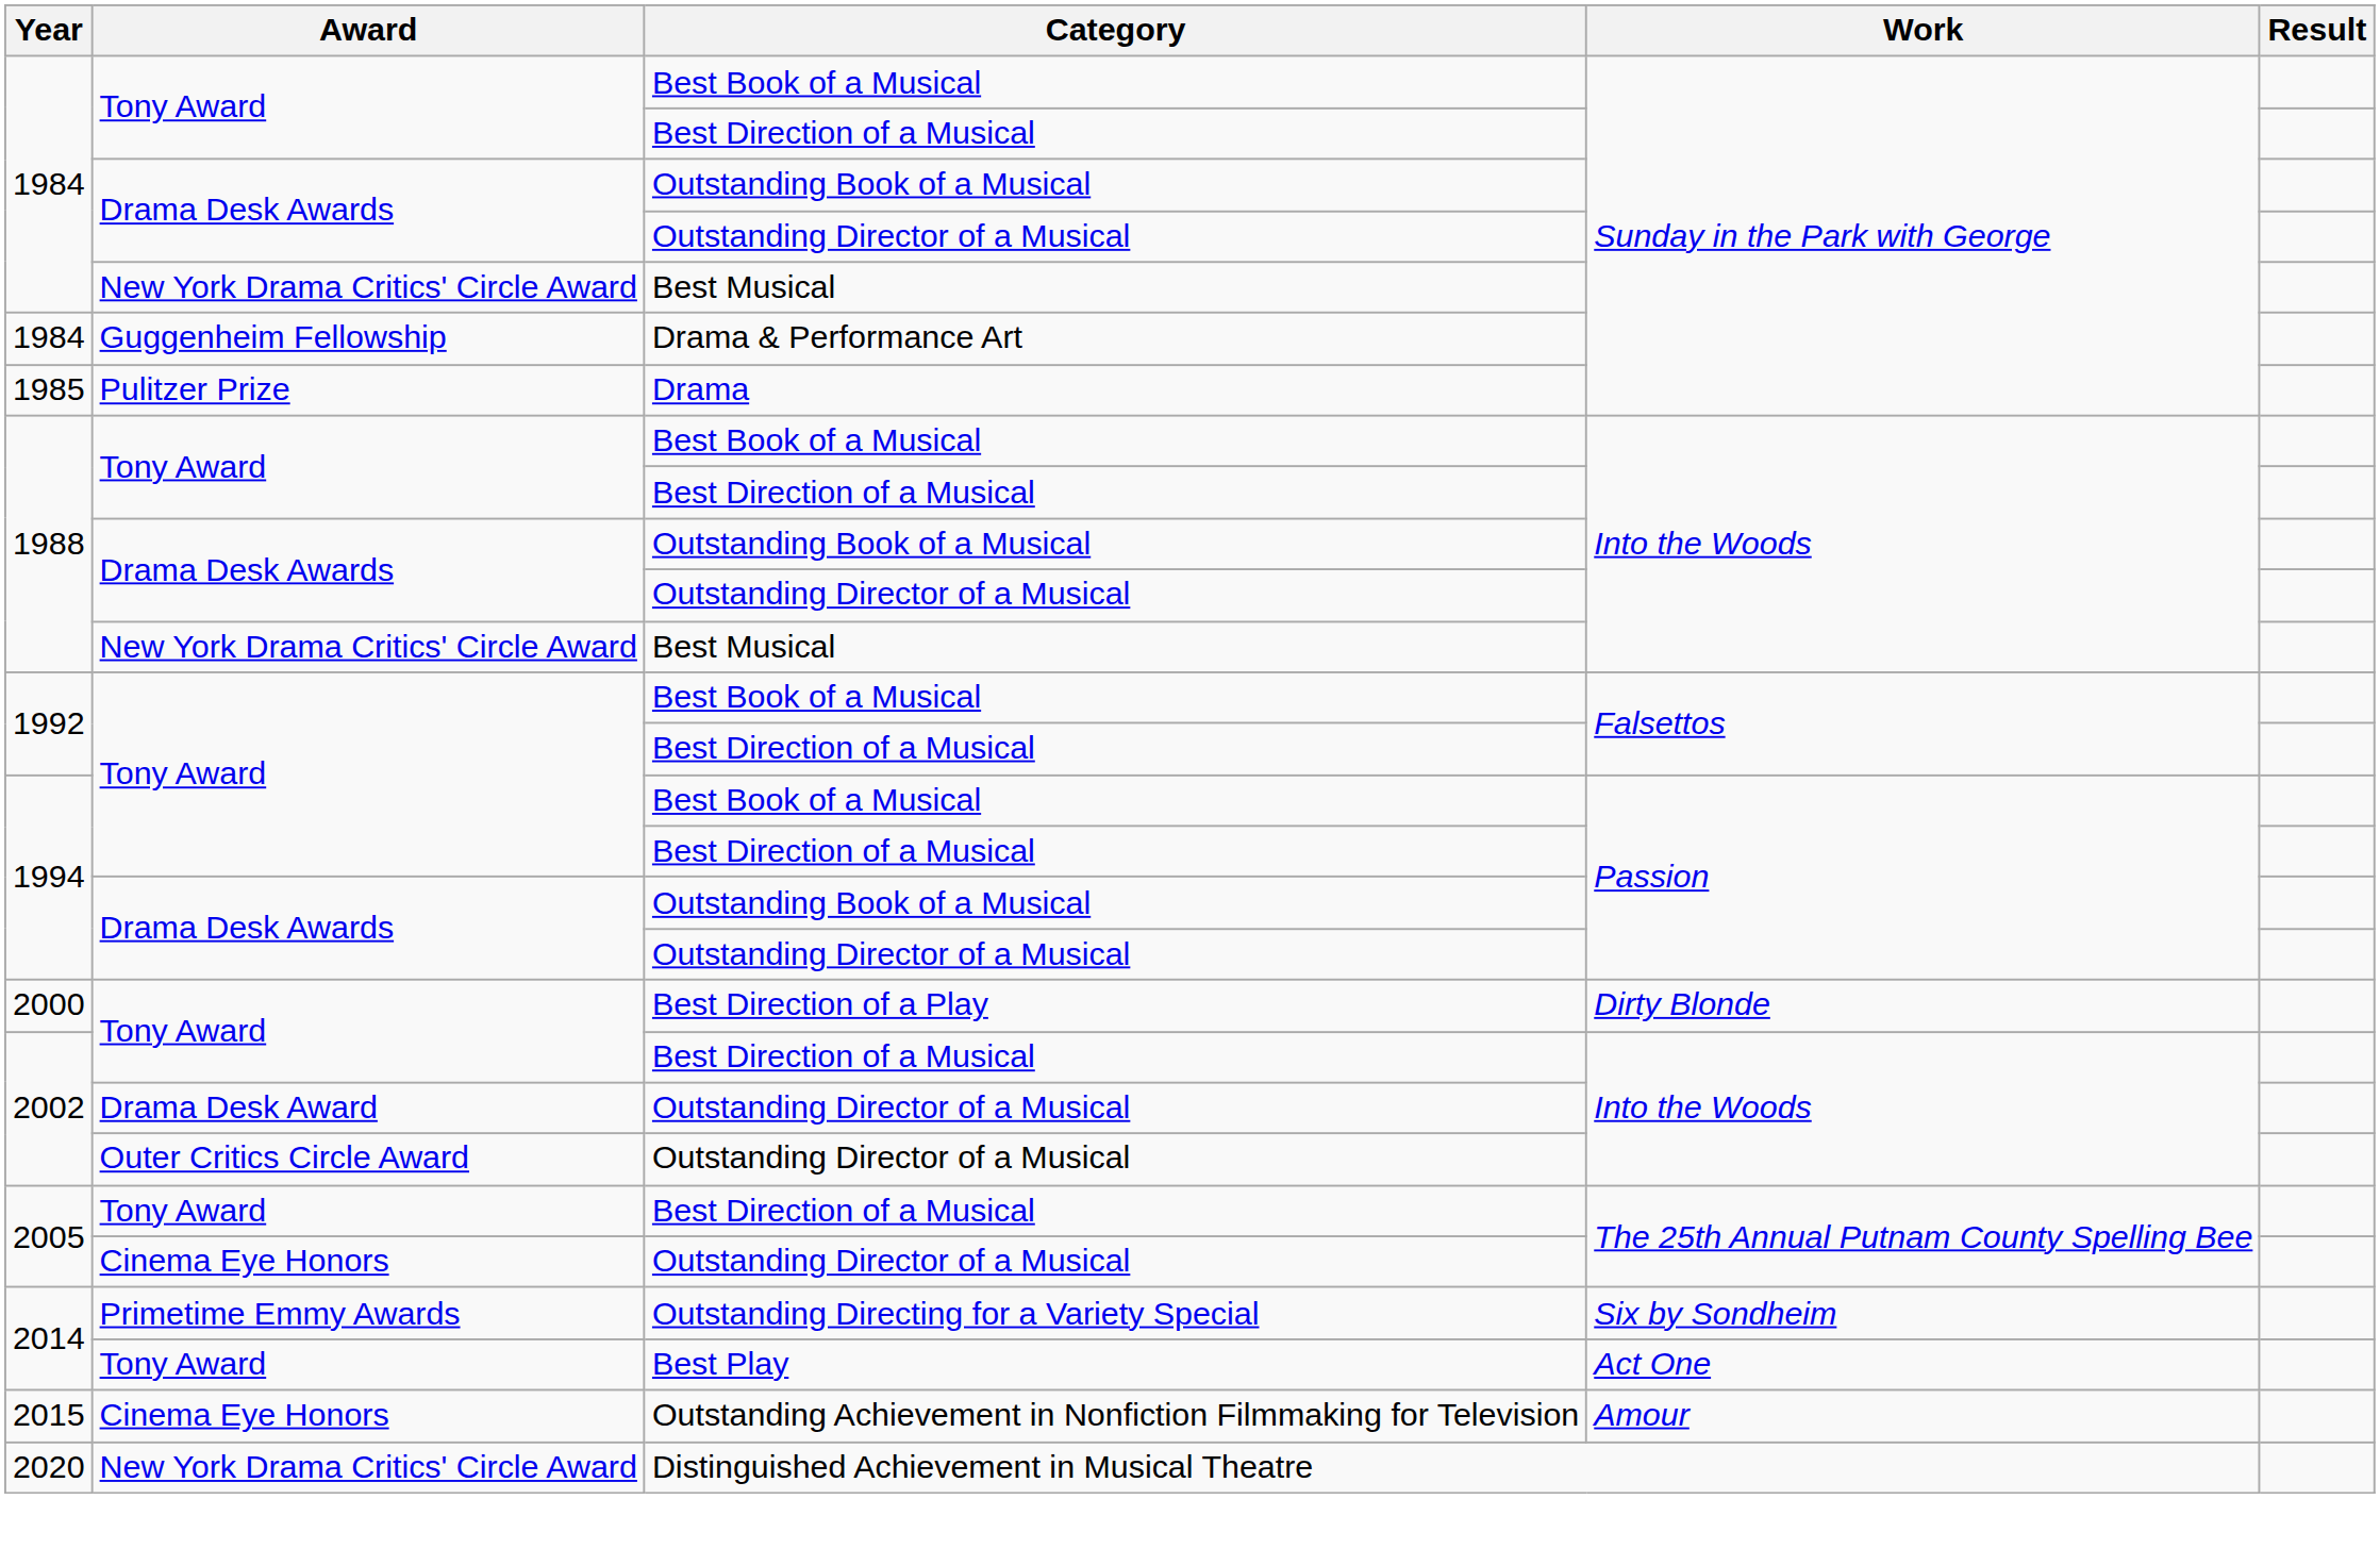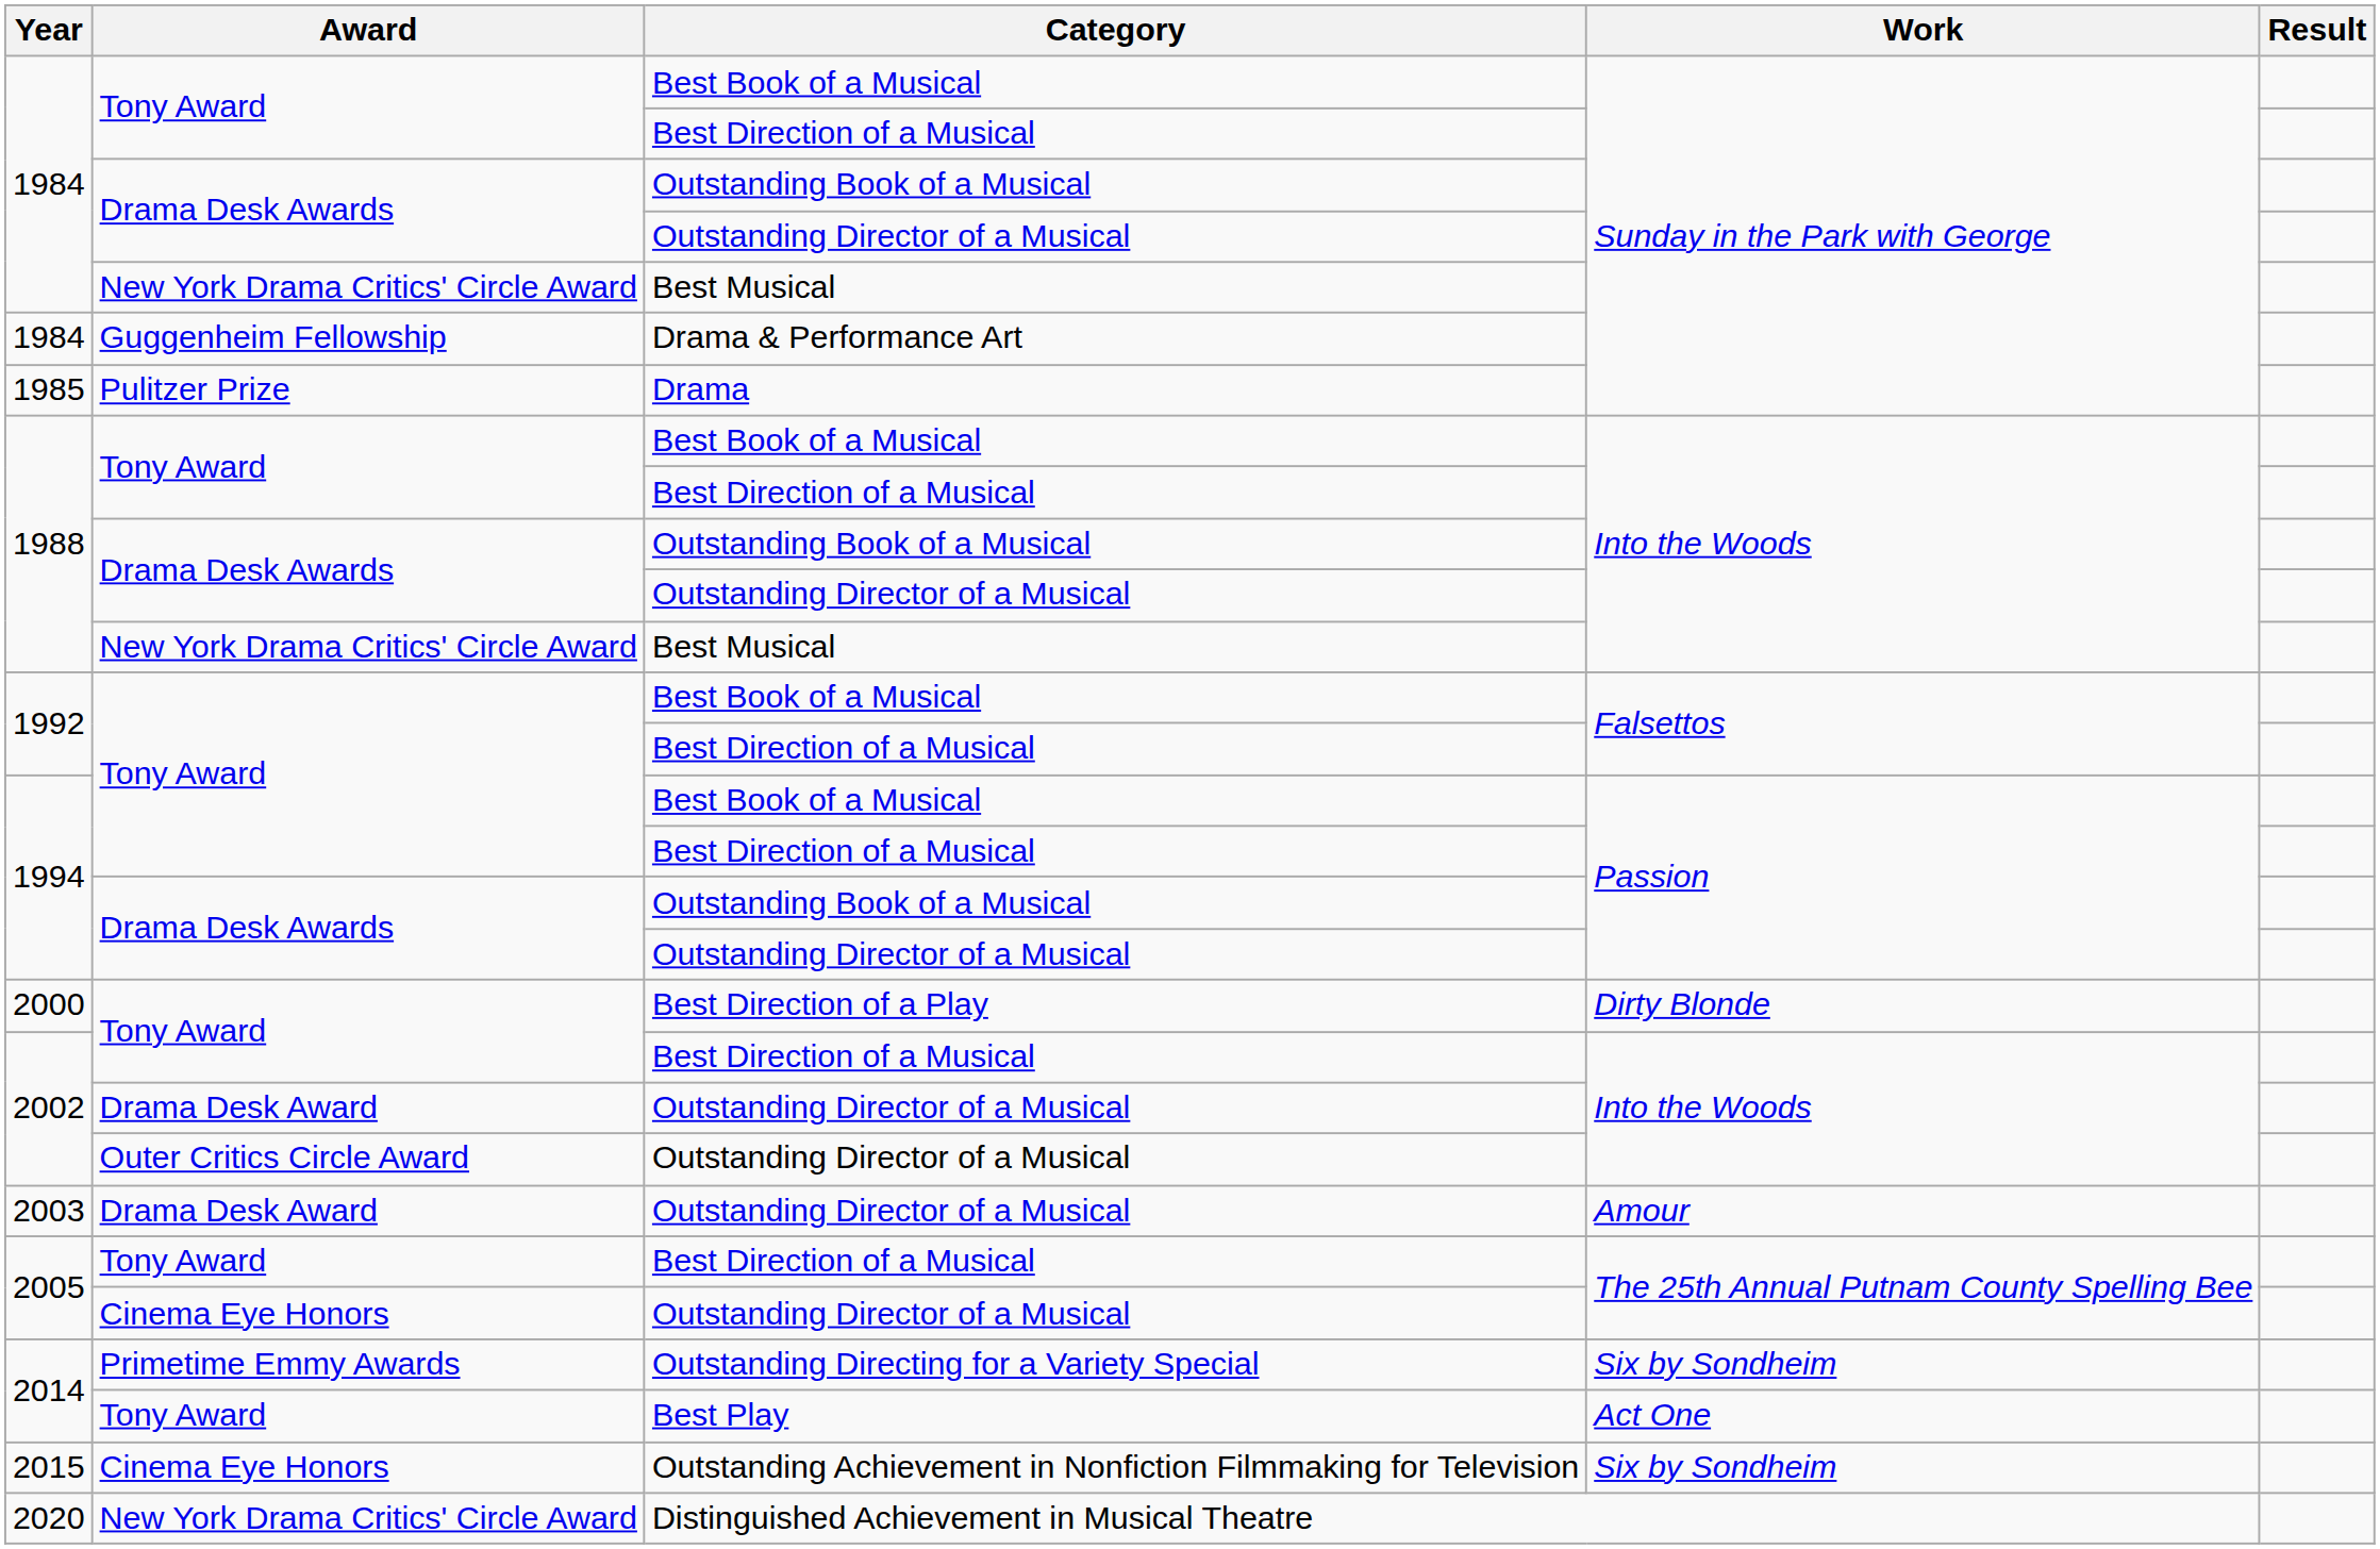 <table class="wikitable">
 <tr>
 <th>Year</th>
 <th>Award</th>
 <th>Category</th>
 <th>Work</th>
 <th>Result</th>
 </tr>
 <tr>
 <td rowspan=5>1984</td>
 <td rowspan=2><a href='#'>Tony Award</a></td>
 <td><a href='#'>Best Book of a Musical</a></td>
 <td rowspan="7"><em><a href='#'>Sunday in the Park with George</a></em></td>
 <td></td>
 </tr>
 <tr>
 <td><a href='#'>Best Direction of a Musical</a></td>
 <td></td>
 </tr>
 <tr>
 <td rowspan=2><a href='#'>Drama Desk Awards</a></td>
 <td><a href='#'>Outstanding Book of a Musical</a></td>
 <td></td>
 </tr>
 <tr>
 <td><a href='#'>Outstanding Director of a Musical</a></td>
 <td></td>
 </tr>
 <tr>
 <td><a href='#'>New York Drama Critics' Circle Award</a></td>
 <td>Best Musical</td>
 <td></td>
 </tr>
 <tr>
 <td>1984</td>
 <td><a href='#'>Guggenheim Fellowship</a></td>
 <td>Drama & Performance Art</td>
 <td></td>
 </tr>
 <tr>
 <td>1985</td>
 <td><a href='#'>Pulitzer Prize</a></td>
 <td><a href='#'>Drama</a></td>
 <td></td>
 </tr>
 <tr>
 <td rowspan=5>1988</td>
 <td rowspan=2><a href='#'>Tony Award</a></td>
 <td><a href='#'>Best Book of a Musical</a></td>
 <td rowspan=5><em><a href='#'>Into the Woods</a></em></td>
 <td></td>
 </tr>
 <tr>
 <td><a href='#'>Best Direction of a Musical</a></td>
 <td></td>
 </tr>
 <tr>
 <td rowspan=2><a href='#'>Drama Desk Awards</a></td>
 <td><a href='#'>Outstanding Book of a Musical</a></td>
 <td></td>
 </tr>
 <tr>
 <td><a href='#'>Outstanding Director of a Musical</a></td>
 <td></td>
 </tr>
 <tr>
 <td><a href='#'>New York Drama Critics' Circle Award</a></td>
 <td>Best Musical</td>
 <td></td>
 </tr>
 <tr>
 <td rowspan=2>1992</td>
 <td rowspan=4><a href='#'>Tony Award</a></td>
 <td><a href='#'>Best Book of a Musical</a></td>
 <td rowspan=2><em><a href='#'>Falsettos</a></em></td>
 <td></td>
 </tr>
 <tr>
 <td><a href='#'>Best Direction of a Musical</a></td>
 <td></td>
 </tr>
 <tr>
 <td rowspan=4>1994</td>
 <td><a href='#'>Best Book of a Musical</a></td>
 <td rowspan=4><em><a href='#'>Passion</a></em></td>
 <td></td>
 </tr>
 <tr>
 <td><a href='#'>Best Direction of a Musical</a></td>
 <td></td>
 </tr>
 <tr>
 <td rowspan=2><a href='#'>Drama Desk Awards</a></td>
 <td><a href='#'>Outstanding Book of a Musical</a></td>
 <td></td>
 </tr>
 <tr>
 <td><a href='#'>Outstanding Director of a Musical</a></td>
 <td></td>
 </tr>
 <tr>
 <td>2000</td>
 <td rowspan=2><a href='#'>Tony Award</a></td>
 <td><a href='#'>Best Direction of a Play</a></td>
 <td><em><a href='#'>Dirty Blonde</a></em></td>
 <td></td>
 </tr>
 <tr>
 <td rowspan=3>2002</td>
 <td><a href='#'>Best Direction of a Musical</a></td>
 <td rowspan=3><em><a href='#'>Into the Woods</a></em></td>
 <td></td>
 </tr>
 <tr>
 <td><a href='#'>Drama Desk Award</a></td>
 <td><a href='#'>Outstanding Director of a Musical</a></td>
 <td></td>
 </tr>
 <tr>
 <td><a href='#'>Outer Critics Circle Award</a></td>
 <td>Outstanding Director of a Musical</td>
 <td></td>
 </tr>
 <tr>
+<td>2003</td>
+<td><a href='#'>Drama Desk Award</a></td>
+<td><a href='#'>Outstanding Director of a Musical</a></td>
+<td><em><a href='#'>Amour</a></em></td>
+<td></td>
+</tr>
+<tr>
 <td rowspan=2>2005</td>
 <td><a href='#'>Tony Award</a></td>
 <td><a href='#'>Best Direction of a Musical</a></td>
 <td rowspan=2><em><a href='#'>The 25th Annual Putnam County Spelling Bee</a></em></td>
 <td></td>
 </tr>
 <tr>
 <td><a href='#'>Cinema Eye Honors</a></td>
 <td><a href='#'>Outstanding Director of a Musical</a></td>
 <td></td>
 </tr>
 <tr>
 <td rowspan=2>2014</td>
 <td><a href='#'>Primetime Emmy Awards</a></td>
 <td><a href='#'>Outstanding Directing for a Variety Special</a></td>
 <td><em><a href='#'>Six by Sondheim</a></em></td>
 <td></td>
 </tr>
 <tr>
 <td><a href='#'>Tony Award</a></td>
 <td><a href='#'>Best Play</a></td>
 <td><em><a href='#'>Act One</a></em></td>
 <td></td>
 </tr>
 <tr>
 <td>2015</td>
 <td><a href='#'>Cinema Eye Honors</a></td>
 <td>Outstanding Achievement in Nonfiction Filmmaking for Television</td>
-<td><em><a href='#'>Amour</a></em></td>
+<td><em><a href='#'>Six by Sondheim</a></em></td>
 <td></td>
 </tr>
 <tr>
 <td>2020</td>
 <td><a href='#'>New York Drama Critics' Circle Award</a></td>
 <td colspan="2">Distinguished Achievement in Musical Theatre</td>
 <td></td>
 </tr>
 </table>
